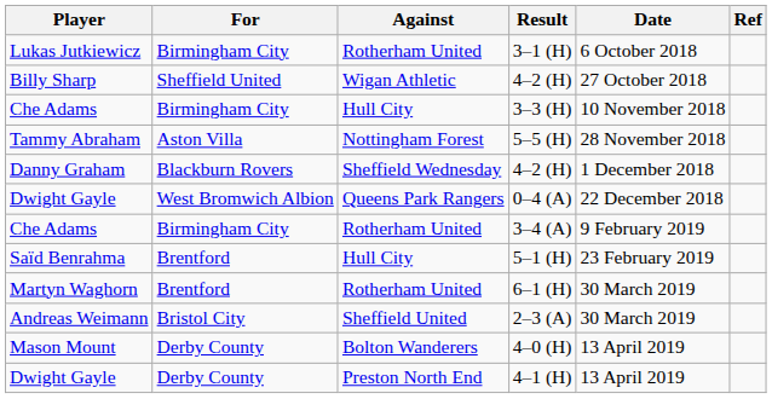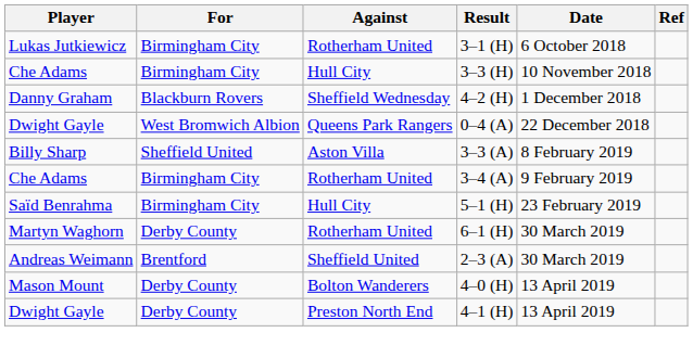 <table class="wikitable">
 <tr>
 <th>Player</th>
 <th>For</th>
 <th>Against</th>
 <th>Result</th>
 <th>Date</th>
 <th>Ref</th>
 </tr>
 <tr>
 <td> <a href='#'>Lukas Jutkiewicz</a></td>
 <td><a href='#'>Birmingham City</a></td>
 <td><a href='#'>Rotherham United</a></td>
 <td>3–1 (H)</td>
 <td>6 October 2018</td>
 <td></td>
 </tr>
 <tr>
-<td> <a href='#'>Billy Sharp</a></td>
-<td><a href='#'>Sheffield United</a></td>
-<td><a href='#'>Wigan Athletic</a></td>
-<td>4–2 (H)</td>
-<td>27 October 2018</td>
-<td></td>
-</tr>
-<tr>
 <td> <a href='#'>Che Adams</a></td>
 <td><a href='#'>Birmingham City</a></td>
 <td><a href='#'>Hull City</a></td>
 <td>3–3 (H)</td>
 <td>10 November 2018</td>
-<td></td>
-</tr>
-<tr>
-<td> <a href='#'>Tammy Abraham</a></td>
-<td><a href='#'>Aston Villa</a></td>
-<td><a href='#'>Nottingham Forest</a></td>
-<td>5–5 (H)</td>
-<td>28 November 2018</td>
 <td></td>
 </tr>
 <tr>
 <td> <a href='#'>Danny Graham</a></td>
 <td><a href='#'>Blackburn Rovers</a></td>
 <td><a href='#'>Sheffield Wednesday</a></td>
 <td>4–2 (H)</td>
 <td>1 December 2018</td>
 <td></td>
 </tr>
 <tr>
 <td> <a href='#'>Dwight Gayle</a></td>
 <td><a href='#'>West Bromwich Albion</a></td>
 <td><a href='#'>Queens Park Rangers</a></td>
 <td>0–4 (A)</td>
 <td>22 December 2018</td>
 <td></td>
 </tr>
 <tr>
+<td> <a href='#'>Billy Sharp</a></td>
+<td><a href='#'>Sheffield United</a></td>
+<td><a href='#'>Aston Villa</a></td>
+<td>3–3 (A)</td>
+<td>8 February 2019</td>
+<td></td>
+</tr>
+<tr>
 <td> <a href='#'>Che Adams</a></td>
 <td><a href='#'>Birmingham City</a></td>
 <td><a href='#'>Rotherham United</a></td>
 <td>3–4 (A)</td>
 <td>9 February 2019</td>
 <td></td>
 </tr>
 <tr>
 <td> <a href='#'>Saïd Benrahma</a></td>
-<td><a href='#'>Brentford</a></td>
+<td><a href='#'>Birmingham City</a></td>
 <td><a href='#'>Hull City</a></td>
 <td>5–1 (H)</td>
 <td>23 February 2019</td>
 <td></td>
 </tr>
 <tr>
 <td> <a href='#'>Martyn Waghorn</a></td>
-<td><a href='#'>Brentford</a></td>
+<td><a href='#'>Derby County</a></td>
 <td><a href='#'>Rotherham United</a></td>
 <td>6–1 (H)</td>
 <td>30 March 2019</td>
 <td></td>
 </tr>
 <tr>
 <td> <a href='#'>Andreas Weimann</a></td>
-<td><a href='#'>Bristol City</a></td>
+<td><a href='#'>Brentford</a></td>
 <td><a href='#'>Sheffield United</a></td>
 <td>2–3 (A)</td>
 <td>30 March 2019</td>
 <td></td>
 </tr>
 <tr>
 <td> <a href='#'>Mason Mount</a></td>
 <td><a href='#'>Derby County</a></td>
 <td><a href='#'>Bolton Wanderers</a></td>
 <td>4–0 (H)</td>
 <td>13 April 2019</td>
 <td></td>
 </tr>
 <tr>
 <td> <a href='#'>Dwight Gayle</a></td>
 <td><a href='#'>Derby County</a></td>
 <td><a href='#'>Preston North End</a></td>
 <td>4–1 (H)</td>
 <td>13 April 2019</td>
 <td></td>
 </tr>
 </table>
